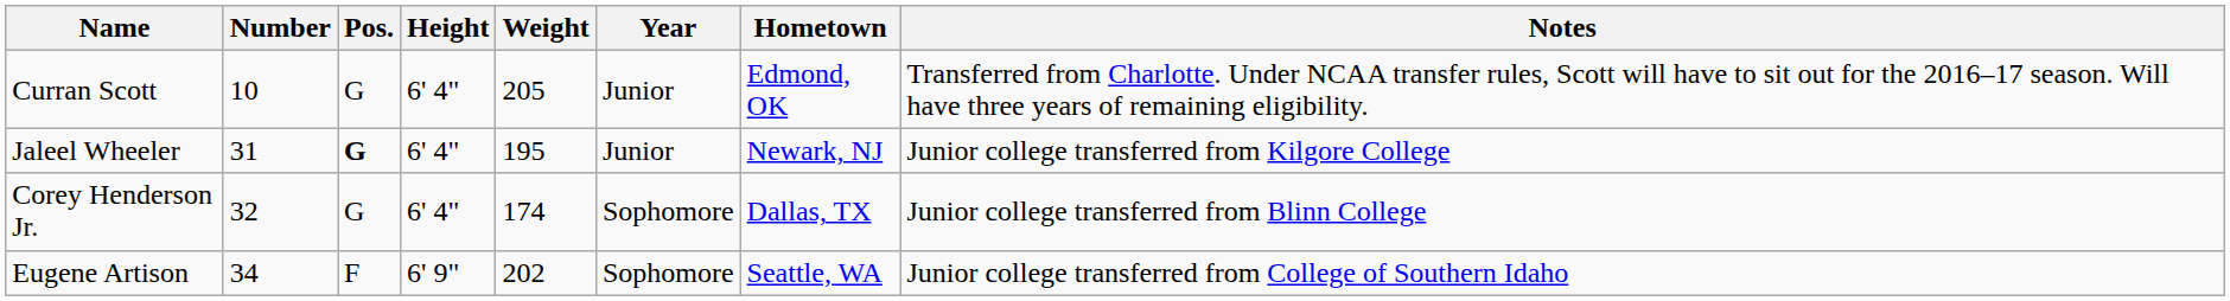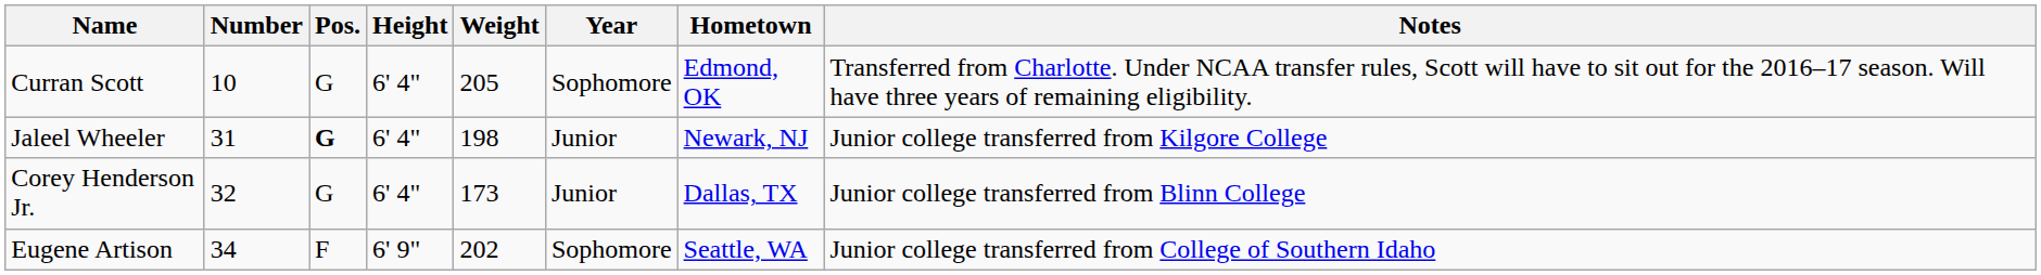 <table class="wikitable sortable" border="1">
 <tr>
 <th>Name</th>
 <th>Number</th>
 <th>Pos.</th>
 <th>Height</th>
 <th>Weight</th>
 <th>Year</th>
 <th>Hometown</th>
 <th class="unsortable">Notes</th>
 </tr>
 <tr>
 <td>Curran Scott</td>
 <td>10</td>
 <td>G</td>
 <td>6' 4"</td>
 <td>205</td>
-<td>Junior</td>
+<td>Sophomore</td>
 <td><a href='#'>Edmond, OK</a></td>
 <td>Transferred from <a href='#'>Charlotte</a>. Under NCAA transfer rules, Scott will have to sit out for the 2016–17 season. Will have three years of remaining eligibility.</td>
 </tr>
 <tr>
 <td>Jaleel Wheeler</td>
 <td>31</td>
 <td><strong>G</strong></td>
 <td>6' 4"</td>
-<td>195</td>
+<td>198</td>
 <td>Junior</td>
 <td><a href='#'>Newark, NJ</a></td>
 <td>Junior college transferred from <a href='#'>Kilgore College</a></td>
 </tr>
 <tr>
 <td>Corey Henderson Jr.</td>
 <td>32</td>
 <td>G</td>
 <td>6' 4"</td>
-<td>174</td>
-<td>Sophomore</td>
+<td>173</td>
+<td>Junior</td>
 <td><a href='#'>Dallas, TX</a></td>
 <td>Junior college transferred from <a href='#'>Blinn College</a></td>
 </tr>
 <tr>
 <td>Eugene Artison</td>
 <td>34</td>
 <td>F</td>
 <td>6' 9"</td>
 <td>202</td>
 <td>Sophomore</td>
 <td><a href='#'>Seattle, WA</a></td>
 <td>Junior college transferred from <a href='#'>College of Southern Idaho</a></td>
 </tr>
 </table>
